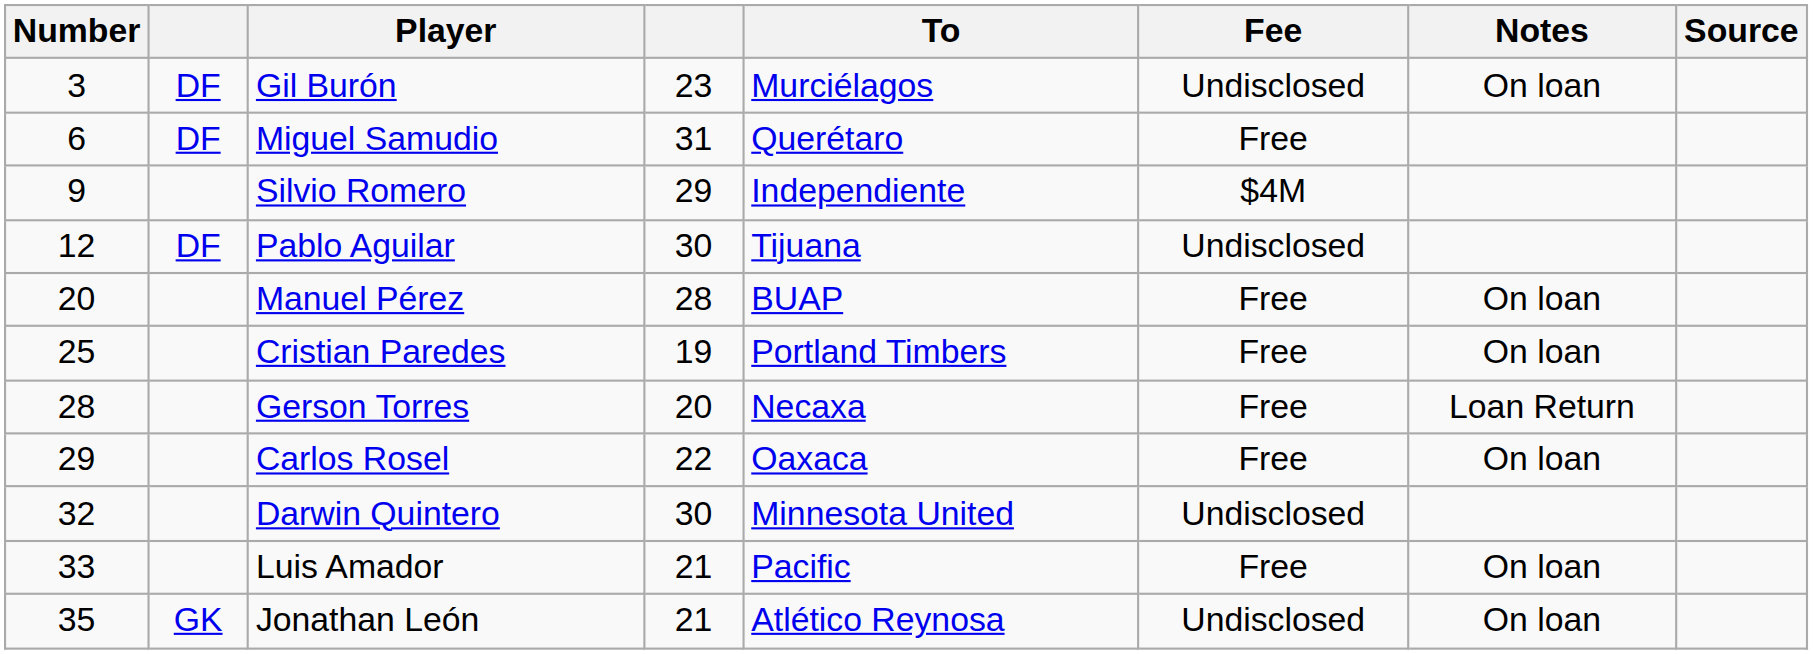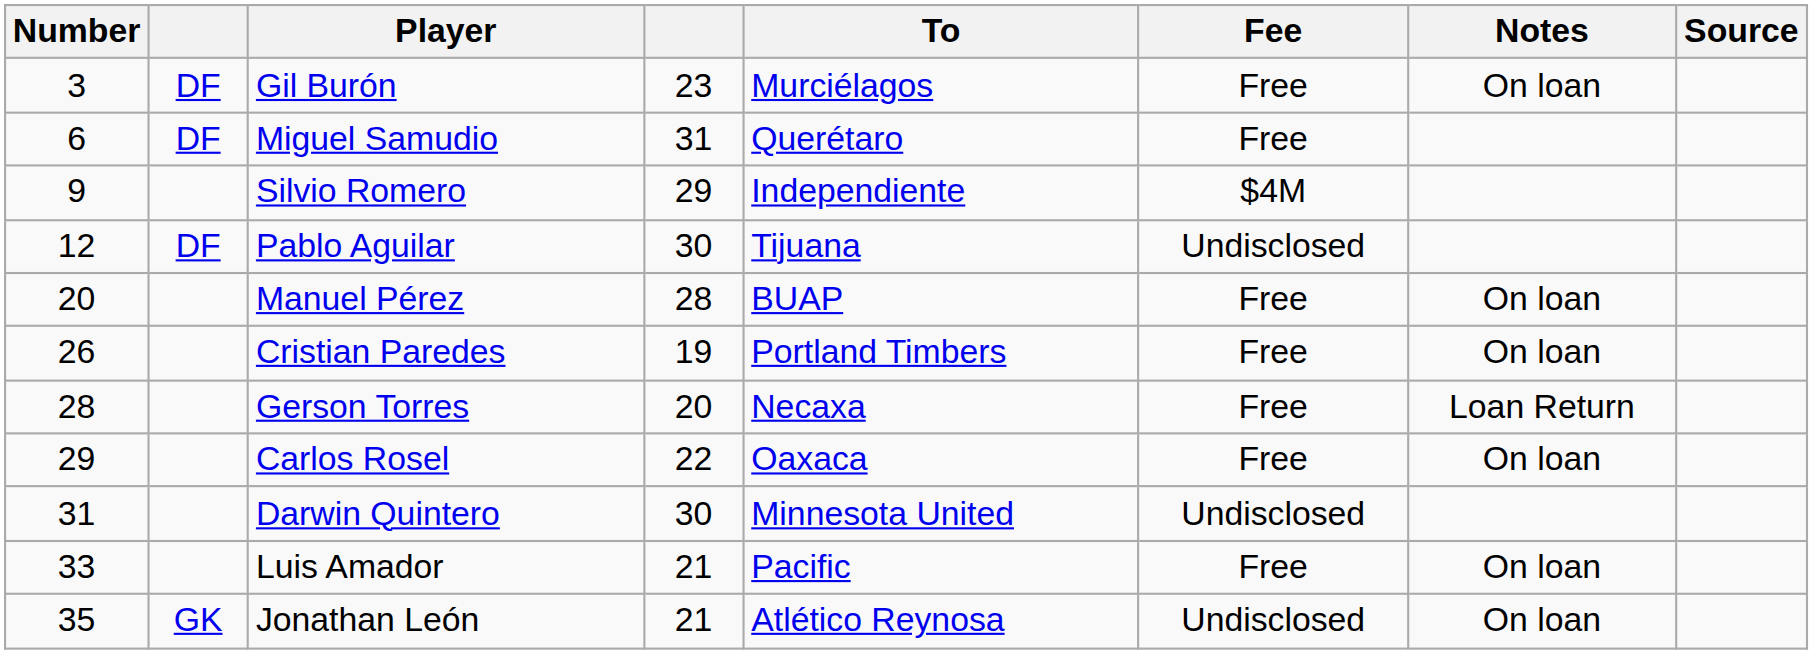 <table class="wikitable sortable">
 <tr>
 <th style="width:40px;">Number</th>
 <th style="width:40px;"></th>
 <th style="width:180px;">Player</th>
 <th style="width:40px;"></th>
 <th style="width:180px;">To</th>
 <th class="unsortable" style="width:120px;">Fee</th>
 <th class="unsortable" style="width:120px;">Notes</th>
 <th style="width:20px;">Source</th>
 </tr>
 <tr>
 <td align="center">3</td>
 <td align="center"><a href='#'>DF</a></td>
 <td> <a href='#'>Gil Burón</a></td>
 <td align="center">23</td>
 <td><a href='#'>Murciélagos</a></td>
-<td align="center">Undisclosed</td>
+<td align="center">Free</td>
 <td align="center">On loan</td>
 <td></td>
 </tr>
 <tr>
 <td align="center">6</td>
 <td align="center"><a href='#'>DF</a></td>
 <td> <a href='#'>Miguel Samudio</a></td>
 <td align="center">31</td>
 <td> <a href='#'>Querétaro</a></td>
 <td align="center">Free</td>
 <td align="center"></td>
 <td></td>
 </tr>
 <tr>
 <td align="center">9</td>
 <td align="center"></td>
 <td> <a href='#'>Silvio Romero</a></td>
 <td align="center">29</td>
 <td> <a href='#'>Independiente</a></td>
 <td align="center">$4M</td>
 <td align="center"></td>
 <td></td>
 </tr>
 <tr>
 <td align="center">12</td>
 <td align="center"><a href='#'>DF</a></td>
 <td> <a href='#'>Pablo Aguilar</a></td>
 <td align="center">30</td>
 <td> <a href='#'>Tijuana</a></td>
 <td align="center">Undisclosed</td>
 <td align="center"></td>
 <td></td>
 </tr>
 <tr>
 <td align="center">20</td>
 <td align="center"></td>
 <td> <a href='#'>Manuel Pérez</a></td>
 <td align="center">28</td>
 <td> <a href='#'>BUAP</a></td>
 <td align="center">Free</td>
 <td align="center">On loan</td>
 <td></td>
 </tr>
 <tr>
-<td align="center">25</td>
+<td align="center">26</td>
 <td align="center"></td>
 <td> <a href='#'>Cristian Paredes</a></td>
 <td align="center">19</td>
 <td> <a href='#'>Portland Timbers</a></td>
 <td align="center">Free</td>
 <td align="center">On loan</td>
 <td></td>
 </tr>
 <tr>
 <td align="center">28</td>
 <td align="center"></td>
 <td> <a href='#'>Gerson Torres</a></td>
 <td align="center">20</td>
 <td> <a href='#'>Necaxa</a></td>
 <td align="center">Free</td>
 <td align="center">Loan Return</td>
 <td></td>
 </tr>
 <tr>
 <td align="center">29</td>
 <td align="center"></td>
 <td> <a href='#'>Carlos Rosel</a></td>
 <td align="center">22</td>
 <td> <a href='#'>Oaxaca</a></td>
 <td align="center">Free</td>
 <td align="center">On loan</td>
 <td></td>
 </tr>
 <tr>
-<td align="center">32</td>
+<td align="center">31</td>
 <td align="center"></td>
 <td> <a href='#'>Darwin Quintero</a></td>
 <td align="center">30</td>
 <td> <a href='#'>Minnesota United</a></td>
 <td align="center">Undisclosed</td>
 <td></td>
 <td></td>
 </tr>
 <tr>
 <td align="center">33</td>
 <td align="center"></td>
 <td> Luis Amador</td>
 <td align="center">21</td>
 <td> <a href='#'>Pacific</a></td>
 <td align="center">Free</td>
 <td align="center">On loan</td>
 <td></td>
 </tr>
 <tr>
 <td align="center">35</td>
 <td align="center"><a href='#'>GK</a></td>
 <td> Jonathan León</td>
 <td align="center">21</td>
 <td> <a href='#'>Atlético Reynosa</a></td>
 <td align="center">Undisclosed</td>
 <td align="center">On loan</td>
 <td></td>
 </tr>
 </table>
